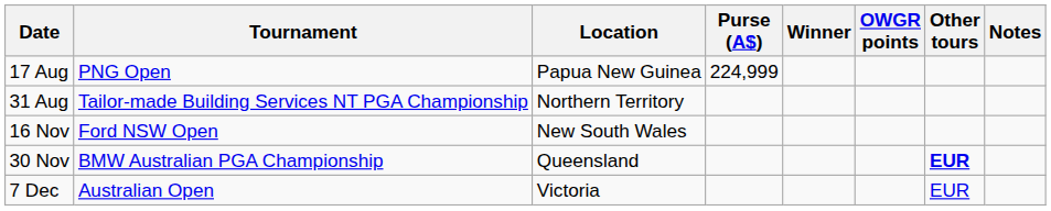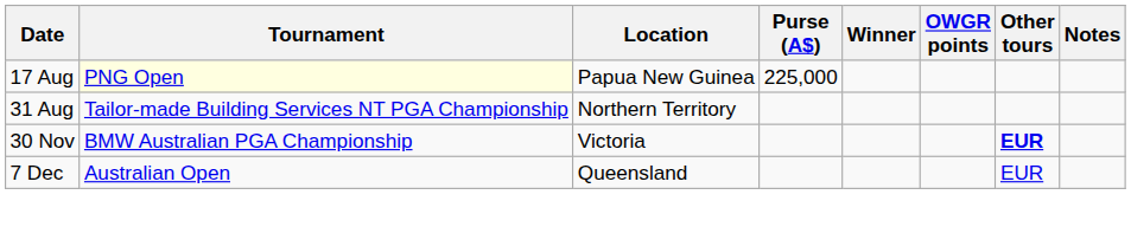 <table class="wikitable" style="font-size:95%">
 <tr>
 <th>Date</th>
 <th>Tournament</th>
 <th>Location</th>
 <th>Purse<br>(<a href='#'>A$</a>)</th>
 <th>Winner</th>
 <th><a href='#'>OWGR</a><br>points</th>
 <th>Other<br>tours</th>
 <th>Notes</th>
 </tr>
 <tr>
 <td>17 Aug</td>
-<td><a href='#'>PNG Open</a></td>
+<td style="background: lightyellow;"><a href='#'>PNG Open</a></td>
 <td>Papua New Guinea</td>
-<td align=right>224,999</td>
+<td align=right>225,000</td>
 <td></td>
 <td align=center></td>
 <td></td>
 <td></td>
 </tr>
 <tr>
 <td>31 Aug</td>
 <td><a href='#'>Tailor-made Building Services NT PGA Championship</a></td>
 <td>Northern Territory</td>
 <td align=right></td>
 <td></td>
 <td align=center></td>
 <td></td>
 <td></td>
 </tr>
 <tr>
-<td>16 Nov</td>
-<td><a href='#'>Ford NSW Open</a></td>
-<td>New South Wales</td>
-<td align=right></td>
-<td></td>
-<td align=center></td>
-<td></td>
-<td></td>
-</tr>
-<tr>
 <td>30 Nov</td>
 <td><a href='#'>BMW Australian PGA Championship</a></td>
-<td>Queensland</td>
+<td>Victoria</td>
 <td align=right></td>
 <td></td>
 <td align=center></td>
 <td><strong><a href='#'>EUR</a></strong></td>
 <td></td>
 </tr>
 <tr>
 <td>7 Dec</td>
 <td><a href='#'>Australian Open</a></td>
-<td>Victoria</td>
+<td>Queensland</td>
 <td align=right></td>
 <td></td>
 <td align=center></td>
 <td><a href='#'>EUR</a></td>
 <td></td>
 </tr>
 </table>
